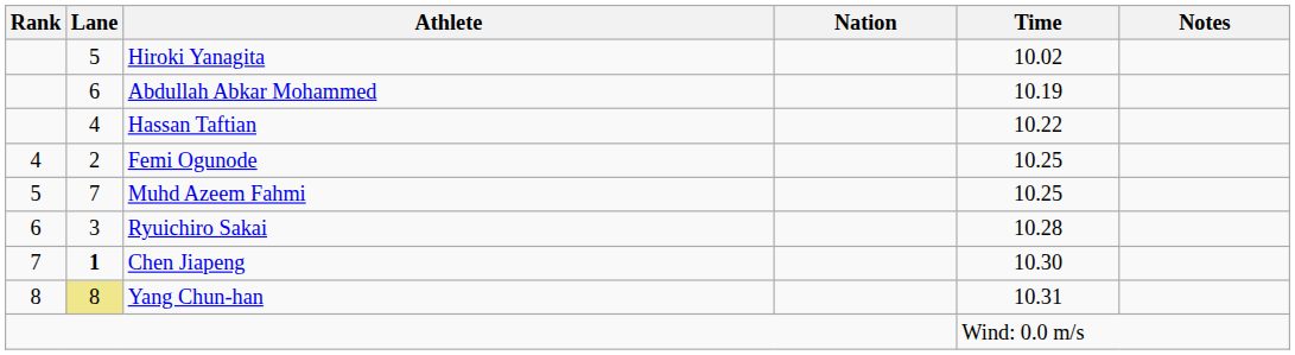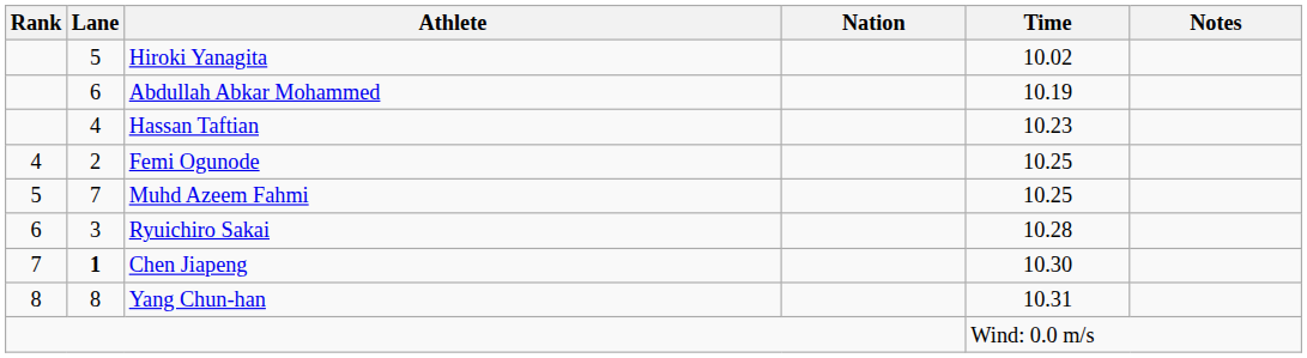 <table class="wikitable sortable" style="text-align:center;width: 60%;">
 <tr>
 <th scope="col" style="width: 10px;">Rank</th>
 <th scope="col" style="width: 10px;">Lane</th>
 <th scope="col">Athlete</th>
 <th scope="col">Nation</th>
 <th scope="col">Time</th>
 <th scope="col">Notes</th>
 </tr>
 <tr>
 <td></td>
 <td>5</td>
 <td align=left><a href='#'>Hiroki Yanagita</a></td>
 <td align=left></td>
 <td>10.02</td>
 <td></td>
 </tr>
 <tr>
 <td></td>
 <td>6</td>
 <td align=left><a href='#'>Abdullah Abkar Mohammed</a></td>
 <td align=left></td>
 <td>10.19</td>
 <td></td>
 </tr>
 <tr>
 <td></td>
 <td>4</td>
 <td align=left><a href='#'>Hassan Taftian</a></td>
 <td align=left></td>
-<td>10.22</td>
+<td>10.23</td>
 <td></td>
 </tr>
 <tr>
 <td>4</td>
 <td>2</td>
 <td align=left><a href='#'>Femi Ogunode</a></td>
 <td align=left></td>
 <td>10.25</td>
 <td></td>
 </tr>
 <tr>
 <td>5</td>
 <td>7</td>
 <td align=left><a href='#'>Muhd Azeem Fahmi</a></td>
 <td align=left></td>
 <td>10.25</td>
 <td></td>
 </tr>
 <tr>
 <td>6</td>
 <td>3</td>
 <td align=left><a href='#'>Ryuichiro Sakai</a></td>
 <td align=left></td>
 <td>10.28</td>
 <td></td>
 </tr>
 <tr>
 <td>7</td>
 <td><strong>1</strong></td>
 <td align=left><a href='#'>Chen Jiapeng</a></td>
 <td align=left></td>
 <td>10.30</td>
 <td></td>
 </tr>
 <tr>
 <td>8</td>
-<td style="background: khaki;">8</td>
+<td>8</td>
 <td align=left><a href='#'>Yang Chun-han</a></td>
 <td align=left></td>
 <td>10.31</td>
 <td></td>
 </tr>
 <tr class="sortbottom">
 <td colspan="4"></td>
 <td colspan="2" style="text-align:left;">Wind: 0.0 m/s</td>
 </tr>
 </table>
